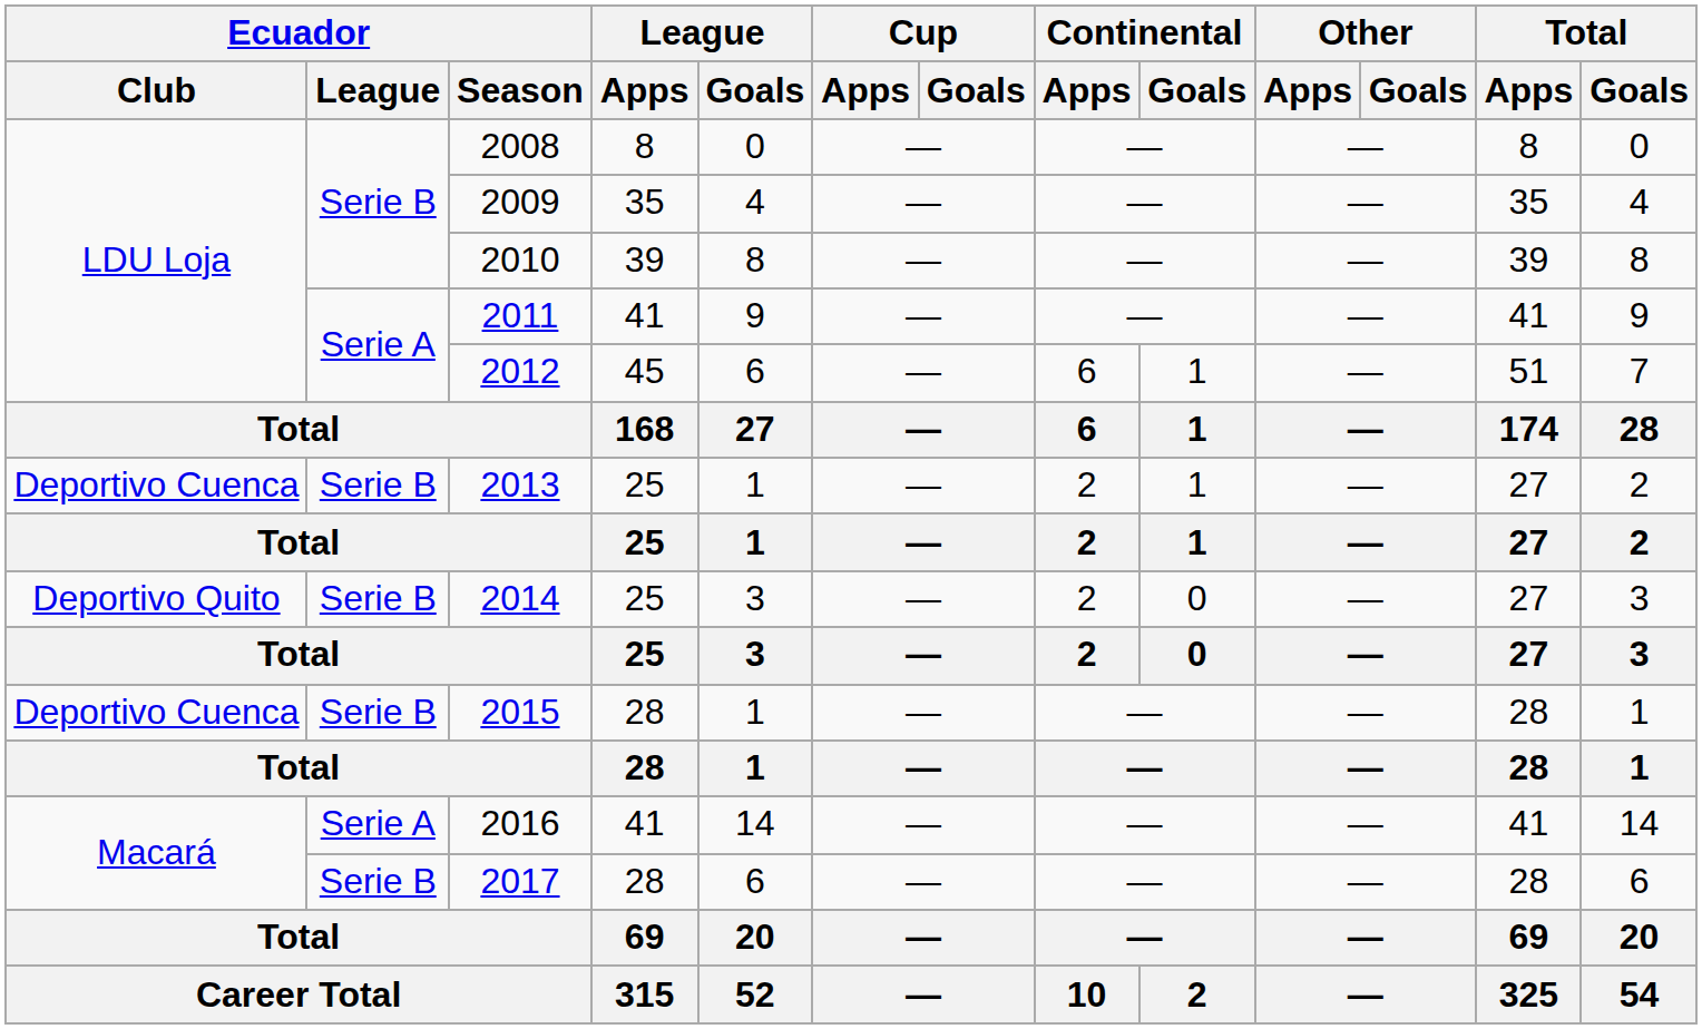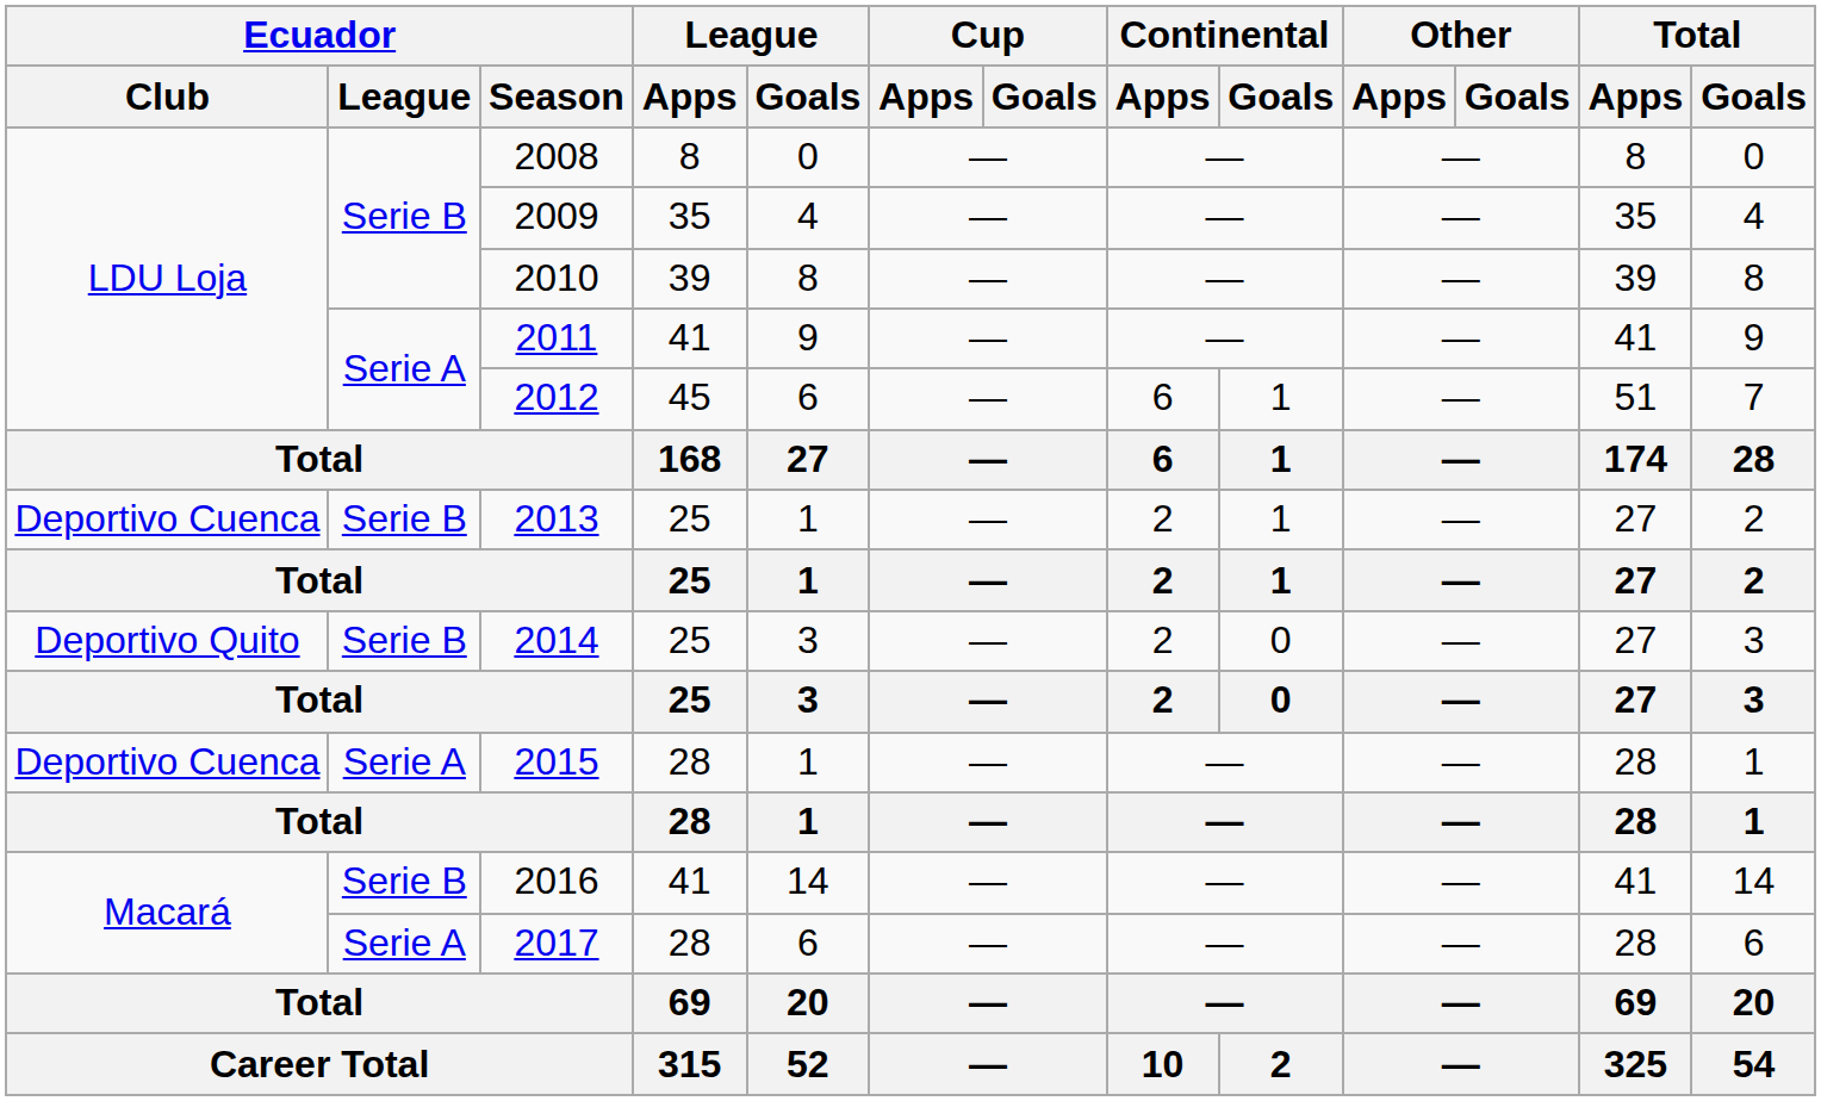 <table class="wikitable" style="text-align: center;">
 <tr>
 <th colspan="3"><a href='#'>Ecuador</a></th>
 <th colspan="2">League</th>
 <th colspan="2">Cup</th>
 <th colspan="2">Continental</th>
 <th colspan="2">Other</th>
 <th colspan="2">Total</th>
 </tr>
 <tr>
 <th>Club</th>
 <th>League</th>
 <th>Season</th>
 <th>Apps</th>
 <th>Goals</th>
 <th>Apps</th>
 <th>Goals</th>
 <th>Apps</th>
 <th>Goals</th>
 <th>Apps</th>
 <th>Goals</th>
 <th>Apps</th>
 <th>Goals</th>
 </tr>
 <tr>
 <td rowspan="5"><a href='#'>LDU Loja</a></td>
 <td rowspan="3" style="text-align:center;"><a href='#'>Serie B</a></td>
 <td>2008</td>
 <td>8</td>
 <td>0</td>
 <td colspan=2>—</td>
 <td colspan=2>—</td>
 <td colspan=2>—</td>
 <td>8</td>
 <td>0</td>
 </tr>
 <tr>
 <td>2009</td>
 <td>35</td>
 <td>4</td>
 <td colspan=2>—</td>
 <td colspan=2>—</td>
 <td colspan=2>—</td>
 <td>35</td>
 <td>4</td>
 </tr>
 <tr>
 <td>2010</td>
 <td>39</td>
 <td>8</td>
 <td colspan=2>—</td>
 <td colspan=2>—</td>
 <td colspan=2>—</td>
 <td>39</td>
 <td>8</td>
 </tr>
 <tr>
 <td rowspan="2" style="text-align:center;"><a href='#'>Serie A</a></td>
 <td><a href='#'>2011</a></td>
 <td>41</td>
 <td>9</td>
 <td colspan=2>—</td>
 <td colspan=2>—</td>
 <td colspan=2>—</td>
 <td>41</td>
 <td>9</td>
 </tr>
 <tr>
 <td><a href='#'>2012</a></td>
 <td>45</td>
 <td>6</td>
 <td colspan=2>—</td>
 <td>6</td>
 <td>1</td>
 <td colspan=2>—</td>
 <td>51</td>
 <td>7</td>
 </tr>
 <tr>
 <th colspan="3">Total</th>
 <th>168</th>
 <th>27</th>
 <th colspan=2>—</th>
 <th>6</th>
 <th>1</th>
 <th colspan=2>—</th>
 <th>174</th>
 <th>28</th>
 </tr>
 <tr>
 <td rowspan="1"><a href='#'>Deportivo Cuenca</a></td>
 <td rowspan="1" style="text-align:center;"><a href='#'>Serie B</a></td>
 <td><a href='#'>2013</a></td>
 <td>25</td>
 <td>1</td>
 <td colspan=2>—</td>
 <td>2</td>
 <td>1</td>
 <td colspan=2>—</td>
 <td>27</td>
 <td>2</td>
 </tr>
 <tr>
 <th colspan="3">Total</th>
 <th>25</th>
 <th>1</th>
 <th colspan=2>—</th>
 <th>2</th>
 <th>1</th>
 <th colspan=2>—</th>
 <th>27</th>
 <th>2</th>
 </tr>
 <tr>
 <td rowspan="1"><a href='#'>Deportivo Quito</a></td>
 <td rowspan="1" style="text-align:center;"><a href='#'>Serie B</a></td>
 <td><a href='#'>2014</a></td>
 <td>25</td>
 <td>3</td>
 <td colspan=2>—</td>
 <td>2</td>
 <td>0</td>
 <td colspan=2>—</td>
 <td>27</td>
 <td>3</td>
 </tr>
 <tr>
 <th colspan="3">Total</th>
 <th>25</th>
 <th>3</th>
 <th colspan=2>—</th>
 <th>2</th>
 <th>0</th>
 <th colspan=2>—</th>
 <th>27</th>
 <th>3</th>
 </tr>
 <tr>
 <td rowspan="1"><a href='#'>Deportivo Cuenca</a></td>
-<td rowspan="1" style="text-align:center;"><a href='#'>Serie B</a></td>
+<td rowspan="1" style="text-align:center;"><a href='#'>Serie A</a></td>
 <td><a href='#'>2015</a></td>
 <td>28</td>
 <td>1</td>
 <td colspan=2>—</td>
 <td colspan=2>—</td>
 <td colspan=2>—</td>
 <td>28</td>
 <td>1</td>
 </tr>
 <tr>
 <th colspan="3">Total</th>
 <th>28</th>
 <th>1</th>
 <th colspan=2>—</th>
 <th colspan=2>—</th>
 <th colspan=2>—</th>
 <th>28</th>
 <th>1</th>
 </tr>
 <tr>
 <td rowspan="2"><a href='#'>Macará</a></td>
-<td rowspan="1" style="text-align:center;"><a href='#'>Serie A</a></td>
+<td rowspan="1" style="text-align:center;"><a href='#'>Serie B</a></td>
 <td>2016</td>
 <td>41</td>
 <td>14</td>
 <td colspan=2>—</td>
 <td colspan=2>—</td>
 <td colspan=2>—</td>
 <td>41</td>
 <td>14</td>
 </tr>
 <tr>
-<td rowspan="1" style="text-align:center;"><a href='#'>Serie B</a></td>
+<td rowspan="1" style="text-align:center;"><a href='#'>Serie A</a></td>
 <td><a href='#'>2017</a></td>
 <td>28</td>
 <td>6</td>
 <td colspan=2>—</td>
 <td colspan=2>—</td>
 <td colspan=2>—</td>
 <td>28</td>
 <td>6</td>
 </tr>
 <tr>
 <th colspan="3">Total</th>
 <th>69</th>
 <th>20</th>
 <th colspan=2>—</th>
 <th colspan=2>—</th>
 <th colspan=2>—</th>
 <th>69</th>
 <th>20</th>
 </tr>
 <tr>
 <th colspan="3">Career Total</th>
 <th>315</th>
 <th>52</th>
 <th colspan=2>—</th>
 <th>10</th>
 <th>2</th>
 <th colspan=2>—</th>
 <th>325</th>
 <th>54</th>
 </tr>
 <tr>
 </tr>
 </table>
